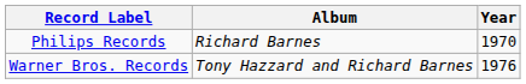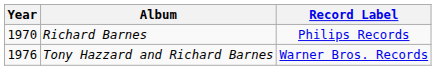 <table class="wikitable" style=text-align:center;>
 <tr>
+<th>Year</th>
+<th>Album</th>
 <th><a href='#'>Record Label</a></th>
-<th>Album</th>
-<th>Year</th>
 </tr>
 <tr>
+<td>1970</td>
+<td align=left><em>Richard Barnes</em></td>
 <td><a href='#'>Philips Records</a></td>
-<td align=left><em>Richard Barnes</em></td>
-<td>1970</td>
 </tr>
 <tr>
+<td>1976</td>
+<td align=left><em>Tony Hazzard and Richard Barnes</em></td>
 <td><a href='#'>Warner Bros. Records</a></td>
-<td align=left><em>Tony Hazzard and Richard Barnes</em></td>
-<td>1976</td>
 </tr>
 </table>
